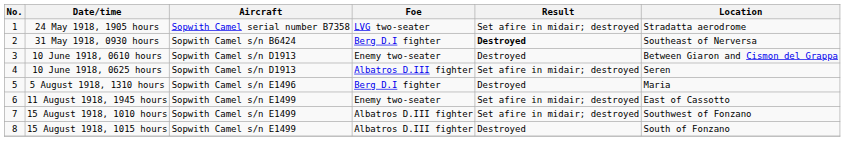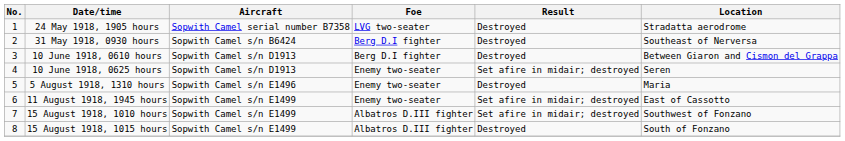 <table class="wikitable sortable" border="1">
 <tr>
 <th>No.</th>
 <th>Date/time</th>
 <th>Aircraft</th>
 <th>Foe</th>
 <th>Result</th>
 <th>Location</th>
 </tr>
 <tr>
 <td align="center">1</td>
 <td align="center">24 May 1918, 1905 hours</td>
 <td><a href='#'>Sopwith Camel</a> serial number B7358</td>
 <td><a href='#'>LVG</a> two-seater</td>
-<td>Set afire in midair; destroyed</td>
+<td>Destroyed</td>
 <td>Stradatta aerodrome</td>
 </tr>
 <tr>
 <td align="center">2</td>
 <td align="center">31 May 1918, 0930 hours</td>
 <td>Sopwith Camel s/n B6424</td>
 <td><a href='#'>Berg D.I</a> fighter</td>
-<td><strong>Destroyed</strong></td>
+<td>Destroyed</td>
 <td>Southeast of Nerversa</td>
 </tr>
 <tr>
 <td align="center">3</td>
 <td align="center">10 June 1918, 0610 hours</td>
 <td>Sopwith Camel s/n D1913</td>
-<td>Enemy two-seater</td>
+<td>Berg D.I fighter</td>
 <td>Destroyed</td>
 <td>Between Giaron and <a href='#'>Cismon del Grappa</a></td>
 </tr>
 <tr>
 <td align="center">4</td>
 <td align="center">10 June 1918, 0625 hours</td>
 <td>Sopwith Camel s/n D1913</td>
-<td><a href='#'>Albatros D.III</a> fighter</td>
+<td>Enemy two-seater</td>
 <td>Set afire in midair; destroyed</td>
 <td>Seren</td>
 </tr>
 <tr>
 <td align="center">5</td>
 <td align="center">5 August 1918, 1310 hours</td>
 <td>Sopwith Camel s/n E1496</td>
-<td><a href='#'>Berg D.I</a> fighter</td>
+<td>Enemy two-seater</td>
 <td>Destroyed</td>
 <td>Maria</td>
 </tr>
 <tr>
 <td align="center">6</td>
 <td align="center">11 August 1918, 1945 hours</td>
 <td>Sopwith Camel s/n E1499</td>
 <td>Enemy two-seater</td>
 <td>Set afire in midair; destroyed</td>
 <td>East of Cassotto</td>
 </tr>
 <tr>
 <td align="center">7</td>
 <td align="center">15 August 1918, 1010 hours</td>
 <td>Sopwith Camel s/n E1499</td>
 <td>Albatros D.III fighter</td>
 <td>Set afire in midair; destroyed</td>
 <td>Southwest of Fonzano</td>
 </tr>
 <tr>
 <td align="center">8</td>
 <td align="center">15 August 1918, 1015 hours</td>
 <td>Sopwith Camel s/n E1499</td>
 <td>Albatros D.III fighter</td>
 <td>Destroyed</td>
 <td>South of Fonzano</td>
 </tr>
 <tr>
 </tr>
 </table>
